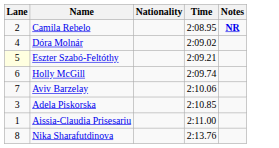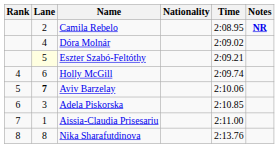 <table class="wikitable sortable" style="text-align:center">
 <tr>
+<th>Rank</th>
 <th>Lane</th>
 <th>Name</th>
 <th>Nationality</th>
 <th>Time</th>
 <th>Notes</th>
 </tr>
 <tr>
+<td></td>
 <td>2</td>
 <td align=left><a href='#'>Camila Rebelo</a></td>
 <td align=left></td>
 <td>2:08.95</td>
 <td><strong><a href='#'>NR</a></strong></td>
 </tr>
 <tr>
+<td></td>
 <td>4</td>
 <td align=left><a href='#'>Dóra Molnár</a></td>
 <td align=left></td>
 <td>2:09.02</td>
 <td></td>
 </tr>
 <tr>
+<td></td>
 <td style="background: lightyellow;">5</td>
 <td align=left><a href='#'>Eszter Szabó-Feltóthy</a></td>
 <td align=left></td>
 <td>2:09.21</td>
 <td></td>
 </tr>
 <tr>
+<td>4</td>
 <td>6</td>
 <td align=left><a href='#'>Holly McGill</a></td>
 <td align=left></td>
 <td>2:09.74</td>
 <td></td>
 </tr>
 <tr>
-<td>7</td>
+<td>5</td>
+<td><strong>7</strong></td>
 <td align=left><a href='#'>Aviv Barzelay</a></td>
 <td align=left></td>
 <td>2:10.06</td>
 <td></td>
 </tr>
 <tr>
+<td>6</td>
 <td>3</td>
 <td align=left><a href='#'>Adela Piskorska</a></td>
 <td align=left></td>
 <td>2:10.85</td>
 <td></td>
 </tr>
 <tr>
+<td>7</td>
 <td>1</td>
 <td align=left><a href='#'>Aissia-Claudia Prisesariu</a></td>
 <td align=left></td>
 <td>2:11.00</td>
 <td></td>
 </tr>
 <tr>
 <td>8</td>
+<td>8</td>
 <td align=left><a href='#'>Nika Sharafutdinova</a></td>
 <td align=left></td>
 <td>2:13.76</td>
 <td></td>
 </tr>
 </table>
